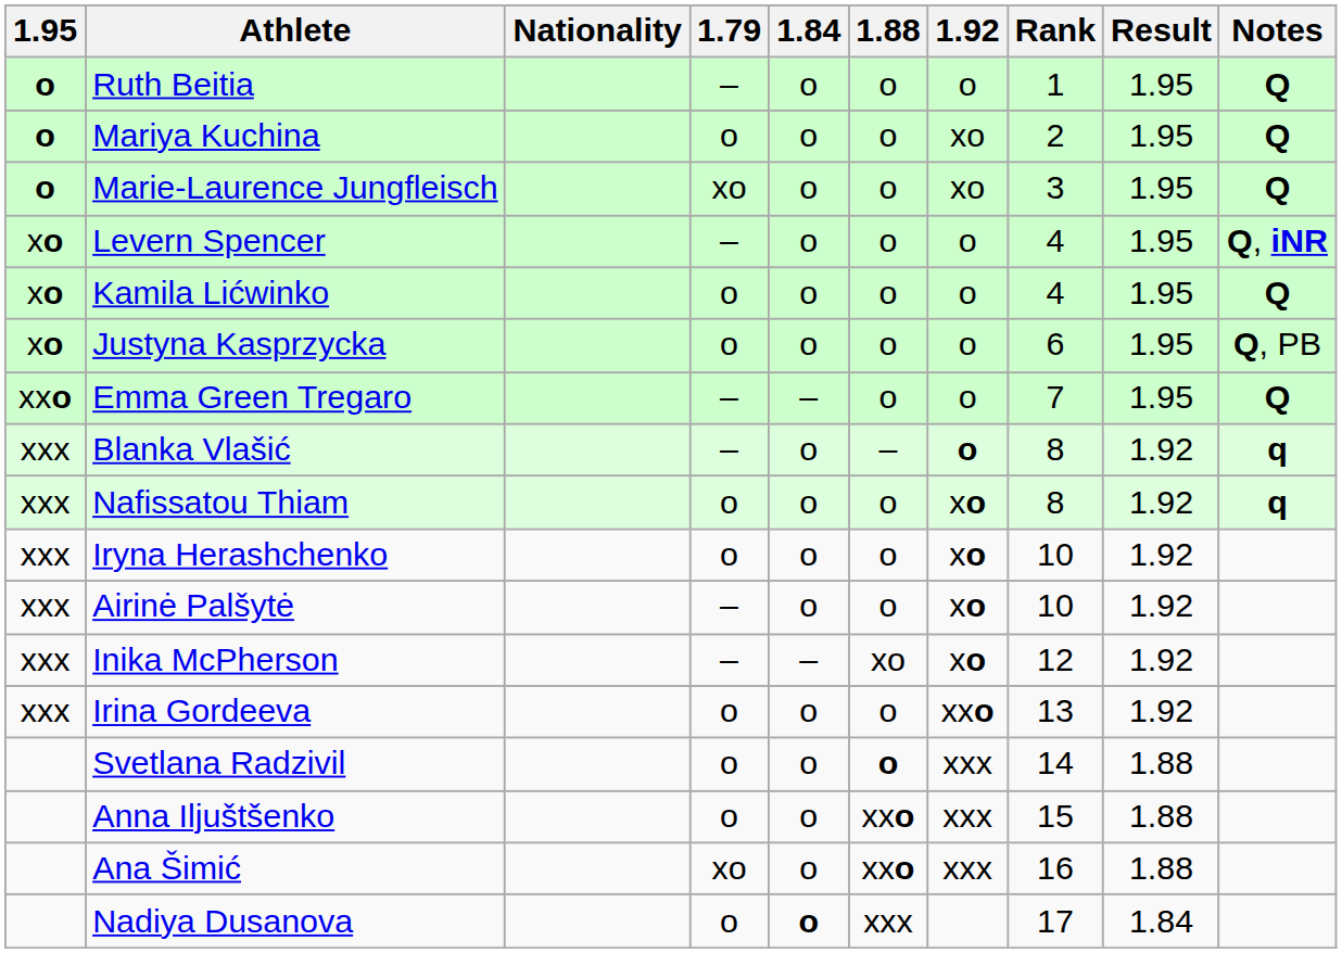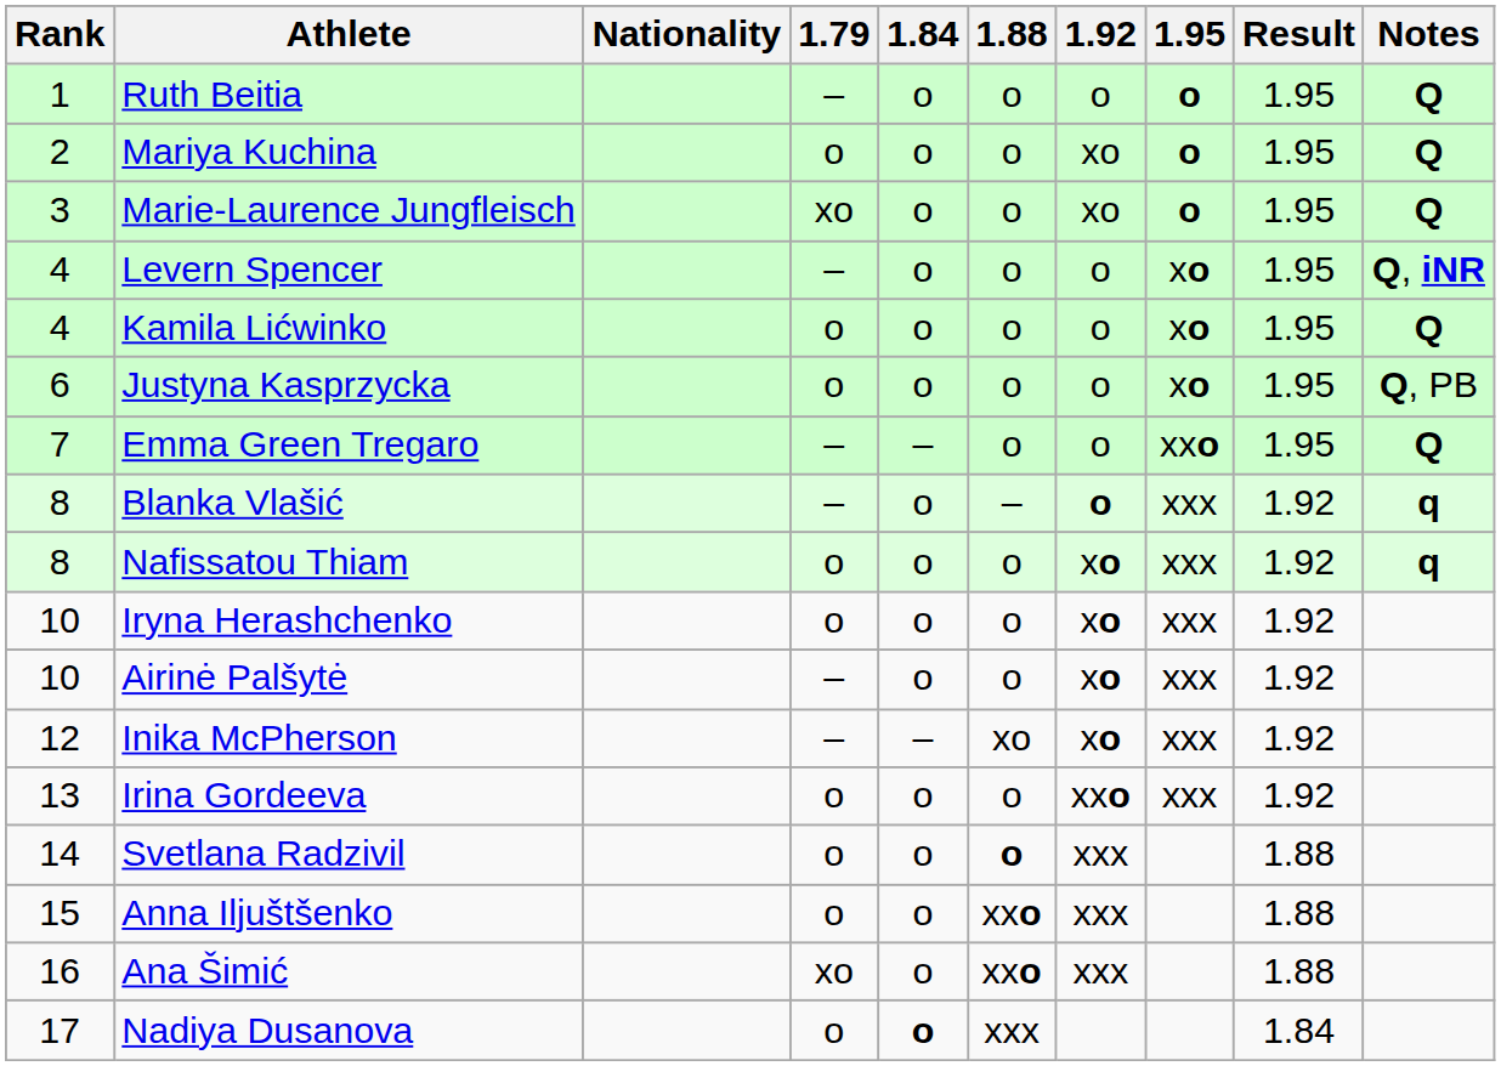 <table class="wikitable sortable" style="text-align:center">
 <tr>
-<th>1.95</th>
+<th>Rank</th>
 <th>Athlete</th>
 <th>Nationality</th>
 <th>1.79</th>
 <th>1.84</th>
 <th>1.88</th>
 <th>1.92</th>
-<th>Rank</th>
+<th>1.95</th>
 <th>Result</th>
 <th>Notes</th>
 </tr>
 <tr bgcolor=#ccffcc>
-<td><strong>o</strong></td>
+<td>1</td>
 <td align=left><a href='#'>Ruth Beitia</a></td>
 <td align=left></td>
 <td>–</td>
 <td>o</td>
 <td>o</td>
 <td>o</td>
-<td>1</td>
+<td><strong>o</strong></td>
 <td>1.95</td>
 <td><strong>Q</strong></td>
 </tr>
 <tr bgcolor=#ccffcc>
-<td><strong>o</strong></td>
+<td>2</td>
 <td align=left><a href='#'>Mariya Kuchina</a></td>
 <td align=left></td>
 <td>o</td>
 <td>o</td>
 <td>o</td>
 <td>xo</td>
-<td>2</td>
+<td><strong>o</strong></td>
 <td>1.95</td>
 <td><strong>Q</strong></td>
 </tr>
 <tr bgcolor=#ccffcc>
-<td><strong>o</strong></td>
+<td>3</td>
 <td align=left><a href='#'>Marie-Laurence Jungfleisch</a></td>
 <td align=left></td>
 <td>xo</td>
 <td>o</td>
 <td>o</td>
 <td>xo</td>
-<td>3</td>
+<td><strong>o</strong></td>
 <td>1.95</td>
 <td><strong>Q</strong></td>
 </tr>
 <tr bgcolor=#ccffcc>
-<td>x<strong>o</strong></td>
+<td>4</td>
 <td align=left><a href='#'>Levern Spencer</a></td>
 <td align=left></td>
 <td>–</td>
 <td>o</td>
 <td>o</td>
 <td>o</td>
-<td>4</td>
+<td>x<strong>o</strong></td>
 <td>1.95</td>
 <td><strong>Q</strong>, <strong><a href='#'>iNR</a></strong></td>
 </tr>
 <tr bgcolor=#ccffcc>
-<td>x<strong>o</strong></td>
+<td>4</td>
 <td align=left><a href='#'>Kamila Lićwinko</a></td>
 <td align=left></td>
 <td>o</td>
 <td>o</td>
 <td>o</td>
 <td>o</td>
-<td>4</td>
+<td>x<strong>o</strong></td>
 <td>1.95</td>
 <td><strong>Q</strong></td>
 </tr>
 <tr bgcolor=#ccffcc>
-<td>x<strong>o</strong></td>
+<td>6</td>
 <td align=left><a href='#'>Justyna Kasprzycka</a></td>
 <td align=left></td>
 <td>o</td>
 <td>o</td>
 <td>o</td>
 <td>o</td>
-<td>6</td>
+<td>x<strong>o</strong></td>
 <td>1.95</td>
 <td><strong>Q</strong>, PB</td>
 </tr>
 <tr bgcolor=#ccffcc>
-<td>xx<strong>o</strong></td>
+<td>7</td>
 <td align=left><a href='#'>Emma Green Tregaro</a></td>
 <td align=left></td>
 <td>–</td>
 <td>–</td>
 <td>o</td>
 <td>o</td>
-<td>7</td>
+<td>xx<strong>o</strong></td>
 <td>1.95</td>
 <td><strong>Q</strong></td>
 </tr>
 <tr bgcolor=#ddffdd>
-<td>xxx</td>
+<td>8</td>
 <td align=left><a href='#'>Blanka Vlašić</a></td>
 <td align=left></td>
 <td>–</td>
 <td>o</td>
 <td>–</td>
 <td><strong>o</strong></td>
-<td>8</td>
+<td>xxx</td>
 <td>1.92</td>
 <td><strong>q</strong></td>
 </tr>
 <tr bgcolor=#ddffdd>
-<td>xxx</td>
+<td>8</td>
 <td align=left><a href='#'>Nafissatou Thiam</a></td>
 <td align=left></td>
 <td>o</td>
 <td>o</td>
 <td>o</td>
 <td>x<strong>o</strong></td>
-<td>8</td>
+<td>xxx</td>
 <td>1.92</td>
 <td><strong>q</strong></td>
 </tr>
 <tr>
-<td>xxx</td>
+<td>10</td>
 <td align=left><a href='#'>Iryna Herashchenko</a></td>
 <td align=left></td>
 <td>o</td>
 <td>o</td>
 <td>o</td>
 <td>x<strong>o</strong></td>
-<td>10</td>
+<td>xxx</td>
 <td>1.92</td>
 <td></td>
 </tr>
 <tr>
-<td>xxx</td>
+<td>10</td>
 <td align=left><a href='#'>Airinė Palšytė</a></td>
 <td align=left></td>
 <td>–</td>
 <td>o</td>
 <td>o</td>
 <td>x<strong>o</strong></td>
-<td>10</td>
+<td>xxx</td>
 <td>1.92</td>
 <td></td>
 </tr>
 <tr>
-<td>xxx</td>
+<td>12</td>
 <td align=left><a href='#'>Inika McPherson</a></td>
 <td align=left></td>
 <td>–</td>
 <td>–</td>
 <td>xo</td>
 <td>x<strong>o</strong></td>
-<td>12</td>
+<td>xxx</td>
 <td>1.92</td>
 <td></td>
 </tr>
 <tr>
-<td>xxx</td>
+<td>13</td>
 <td align=left><a href='#'>Irina Gordeeva</a></td>
 <td align=left></td>
 <td>o</td>
 <td>o</td>
 <td>o</td>
 <td>xx<strong>o</strong></td>
-<td>13</td>
+<td>xxx</td>
 <td>1.92</td>
 <td></td>
 </tr>
 <tr>
-<td></td>
+<td>14</td>
 <td align=left><a href='#'>Svetlana Radzivil</a></td>
 <td align=left></td>
 <td>o</td>
 <td>o</td>
 <td><strong>o</strong></td>
 <td>xxx</td>
-<td>14</td>
+<td></td>
 <td>1.88</td>
 <td></td>
 </tr>
 <tr>
-<td></td>
+<td>15</td>
 <td align=left><a href='#'>Anna Iljuštšenko</a></td>
 <td align=left></td>
 <td>o</td>
 <td>o</td>
 <td>xx<strong>o</strong></td>
 <td>xxx</td>
-<td>15</td>
+<td></td>
 <td>1.88</td>
 <td></td>
 </tr>
 <tr>
-<td></td>
+<td>16</td>
 <td align=left><a href='#'>Ana Šimić</a></td>
 <td align=left></td>
 <td>xo</td>
 <td>o</td>
 <td>xx<strong>o</strong></td>
 <td>xxx</td>
-<td>16</td>
+<td></td>
 <td>1.88</td>
 <td></td>
 </tr>
 <tr>
-<td></td>
+<td>17</td>
 <td align=left><a href='#'>Nadiya Dusanova</a></td>
 <td align=left></td>
 <td>o</td>
 <td><strong>o</strong></td>
 <td>xxx</td>
 <td></td>
-<td>17</td>
+<td></td>
 <td>1.84</td>
 <td></td>
 </tr>
 </table>
